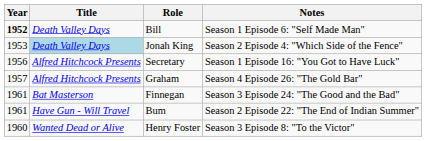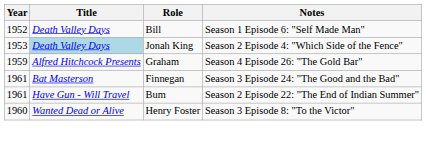 <table class="wikitable plainrowheaders sortable">
 <tr>
 <th scope="col">Year</th>
 <th scope="col">Title</th>
 <th scope="col">Role</th>
 <th scope="col" class="unsortable">Notes</th>
 </tr>
 <tr>
-<td><strong>1952</strong></td>
+<td>1952</td>
 <td><em><a href='#'>Death Valley Days</a></em></td>
 <td>Bill</td>
 <td>Season 1 Episode 6: "Self Made Man"</td>
 </tr>
 <tr>
 <td>1953</td>
 <td style="background: lightblue;"><em><a href='#'>Death Valley Days</a></em></td>
 <td>Jonah King</td>
 <td>Season 2 Episode 4: "Which Side of the Fence"</td>
 </tr>
 <tr>
-<td>1956</td>
-<td><em><a href='#'>Alfred Hitchcock Presents</a></em></td>
-<td>Secretary</td>
-<td>Season 1 Episode 16: "You Got to Have Luck"</td>
-</tr>
-<tr>
-<td>1957</td>
+<td>1959</td>
 <td><em><a href='#'>Alfred Hitchcock Presents</a></em></td>
 <td>Graham</td>
 <td>Season 4 Episode 26: "The Gold Bar"</td>
 </tr>
 <tr>
 <td>1961</td>
 <td><em><a href='#'>Bat Masterson</a></em></td>
 <td>Finnegan</td>
 <td>Season 3 Episode 24: "The Good and the Bad"</td>
 </tr>
 <tr>
 <td>1961</td>
 <td><em><a href='#'>Have Gun - Will Travel</a></em></td>
 <td>Bum</td>
 <td>Season 2 Episode 22: "The End of Indian Summer"</td>
 </tr>
 <tr>
 <td>1960</td>
 <td><em><a href='#'>Wanted Dead or Alive</a></em></td>
 <td>Henry Foster</td>
 <td>Season 3 Episode 8: "To the Victor"</td>
 </tr>
 </table>
